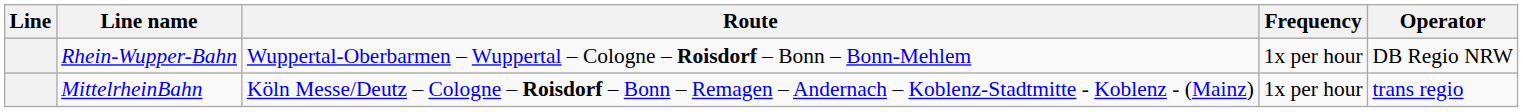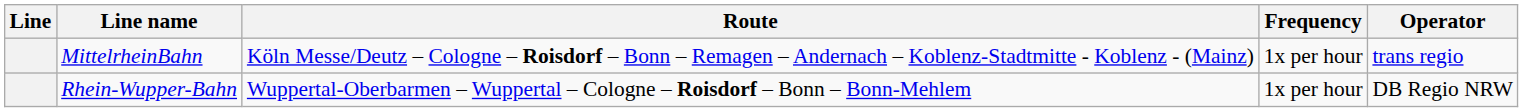 <table class="wikitable">
 <tr>
 <th>Line</th>
 <th>Line name</th>
 <th>Route</th>
 <th>Frequency</th>
 <th>Operator</th>
 </tr>
 <tr>
 <th></th>
+<td><em><a href='#'>MittelrheinBahn</a></em></td>
+<td><a href='#'>Köln Messe/Deutz</a> – <a href='#'>Cologne</a> – <strong>Roisdorf</strong> – <a href='#'>Bonn</a> – <a href='#'>Remagen</a> – <a href='#'>Andernach</a> – <a href='#'>Koblenz-Stadtmitte</a> - <a href='#'>Koblenz</a> - (<a href='#'>Mainz</a>)</td>
+<td>1x per hour</td>
+<td><a href='#'>trans regio</a></td>
+</tr>
+<tr>
+<th></th>
 <td><em><a href='#'>Rhein-Wupper-Bahn</a></em></td>
 <td><a href='#'>Wuppertal-Oberbarmen</a> – <a href='#'>Wuppertal</a> – Cologne – <strong>Roisdorf</strong> – Bonn – <a href='#'>Bonn-Mehlem</a></td>
 <td>1x per hour</td>
 <td>DB Regio NRW</td>
 </tr>
-<tr>
-<th></th>
-<td><em><a href='#'>MittelrheinBahn</a></em></td>
-<td><a href='#'>Köln Messe/Deutz</a> – <a href='#'>Cologne</a> – <strong>Roisdorf</strong> – <a href='#'>Bonn</a> – <a href='#'>Remagen</a> – <a href='#'>Andernach</a> – <a href='#'>Koblenz-Stadtmitte</a> - <a href='#'>Koblenz</a> - (<a href='#'>Mainz</a>)</td>
-<td>1x per hour</td>
-<td><a href='#'>trans regio</a></td>
-</tr>
 </table>
